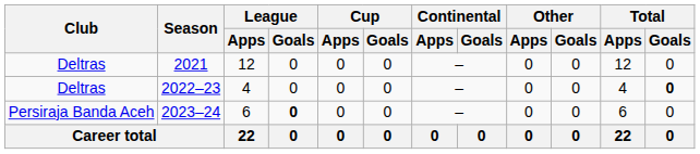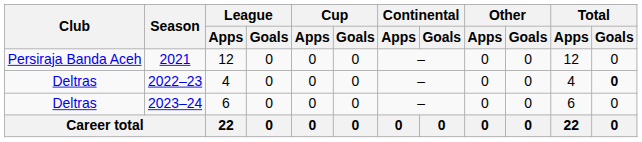 <table class="wikitable" style="text-align: center">
 <tr>
 <th rowspan="2">Club</th>
 <th rowspan="2">Season</th>
 <th colspan="2">League</th>
 <th colspan="2">Cup</th>
 <th colspan="2">Continental</th>
 <th colspan="2">Other</th>
 <th colspan="2">Total</th>
 </tr>
 <tr>
 <th>Apps</th>
 <th>Goals</th>
 <th>Apps</th>
 <th>Goals</th>
 <th>Apps</th>
 <th>Goals</th>
 <th>Apps</th>
 <th>Goals</th>
 <th>Apps</th>
 <th>Goals</th>
 </tr>
 <tr>
-<td rowspan="1"><a href='#'>Deltras</a></td>
+<td rowspan="1"><a href='#'>Persiraja Banda Aceh</a></td>
 <td><a href='#'>2021</a></td>
 <td>12</td>
 <td>0</td>
 <td>0</td>
 <td>0</td>
 <td colspan="2">–</td>
 <td>0</td>
 <td>0</td>
 <td>12</td>
 <td>0</td>
 </tr>
 <tr>
 <td rowspan="1"><a href='#'>Deltras</a></td>
 <td><a href='#'>2022–23</a></td>
 <td>4</td>
 <td>0</td>
 <td>0</td>
 <td>0</td>
 <td colspan="2">–</td>
 <td>0</td>
 <td>0</td>
 <td>4</td>
 <td><strong>0</strong></td>
 </tr>
 <tr>
-<td><a href='#'>Persiraja Banda Aceh</a></td>
+<td rowspan="1"><a href='#'>Deltras</a></td>
 <td><a href='#'>2023–24</a></td>
 <td>6</td>
-<td><strong>0</strong></td>
+<td>0</td>
 <td>0</td>
 <td>0</td>
 <td colspan="2">–</td>
 <td>0</td>
 <td>0</td>
 <td>6</td>
 <td>0</td>
 </tr>
 <tr>
 <th colspan=2>Career total</th>
 <th>22</th>
 <th>0</th>
 <th>0</th>
 <th>0</th>
 <th>0</th>
 <th>0</th>
 <th>0</th>
 <th>0</th>
 <th>22</th>
 <th>0</th>
 </tr>
 </table>
